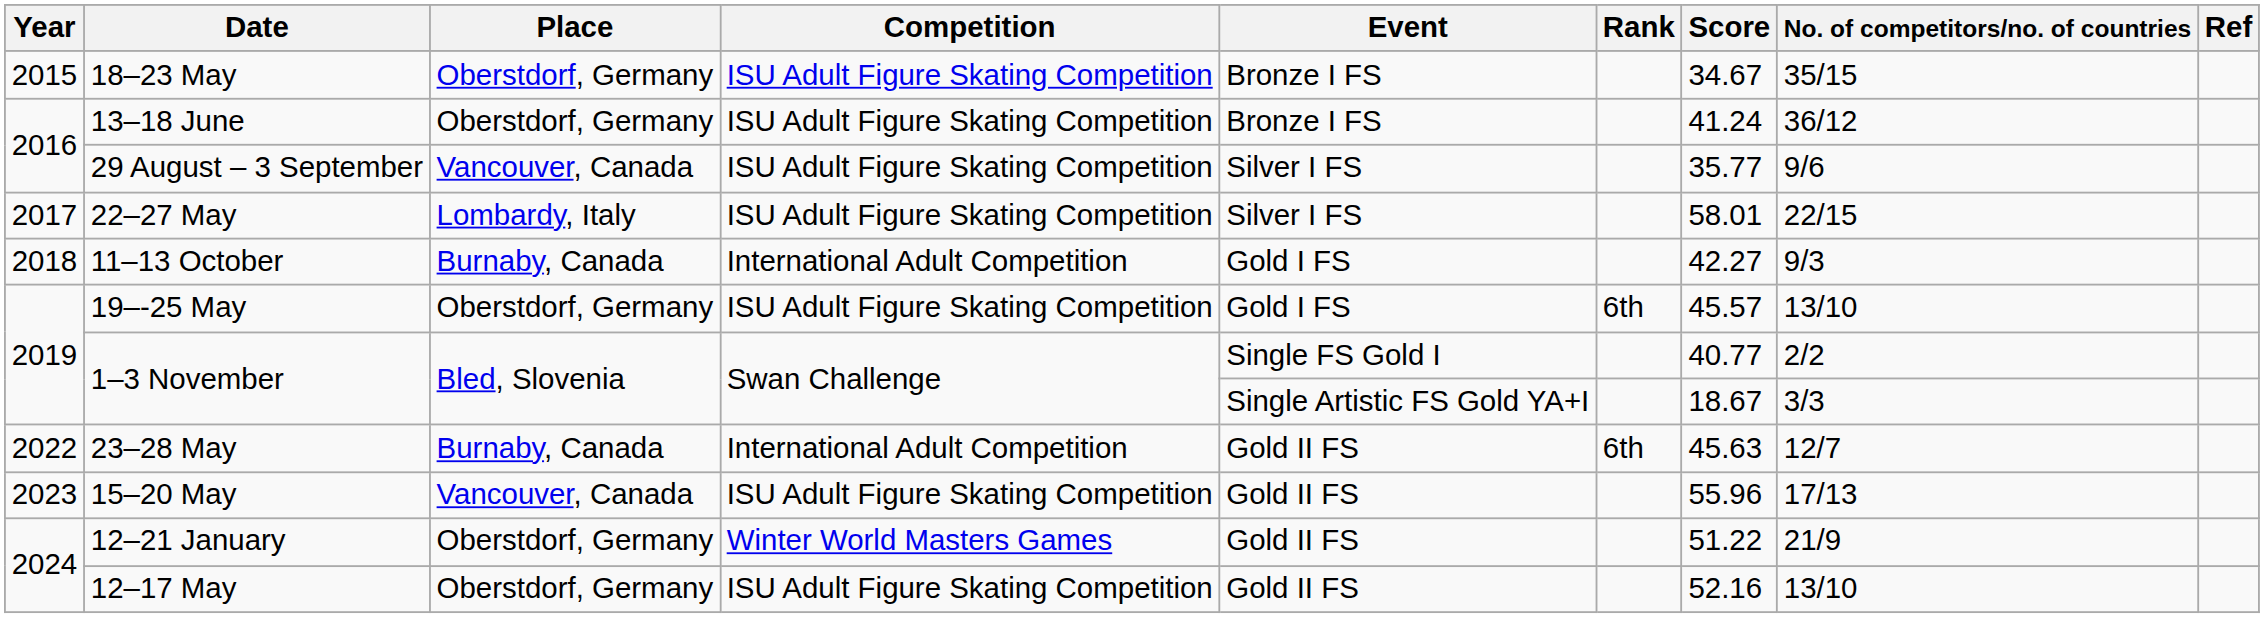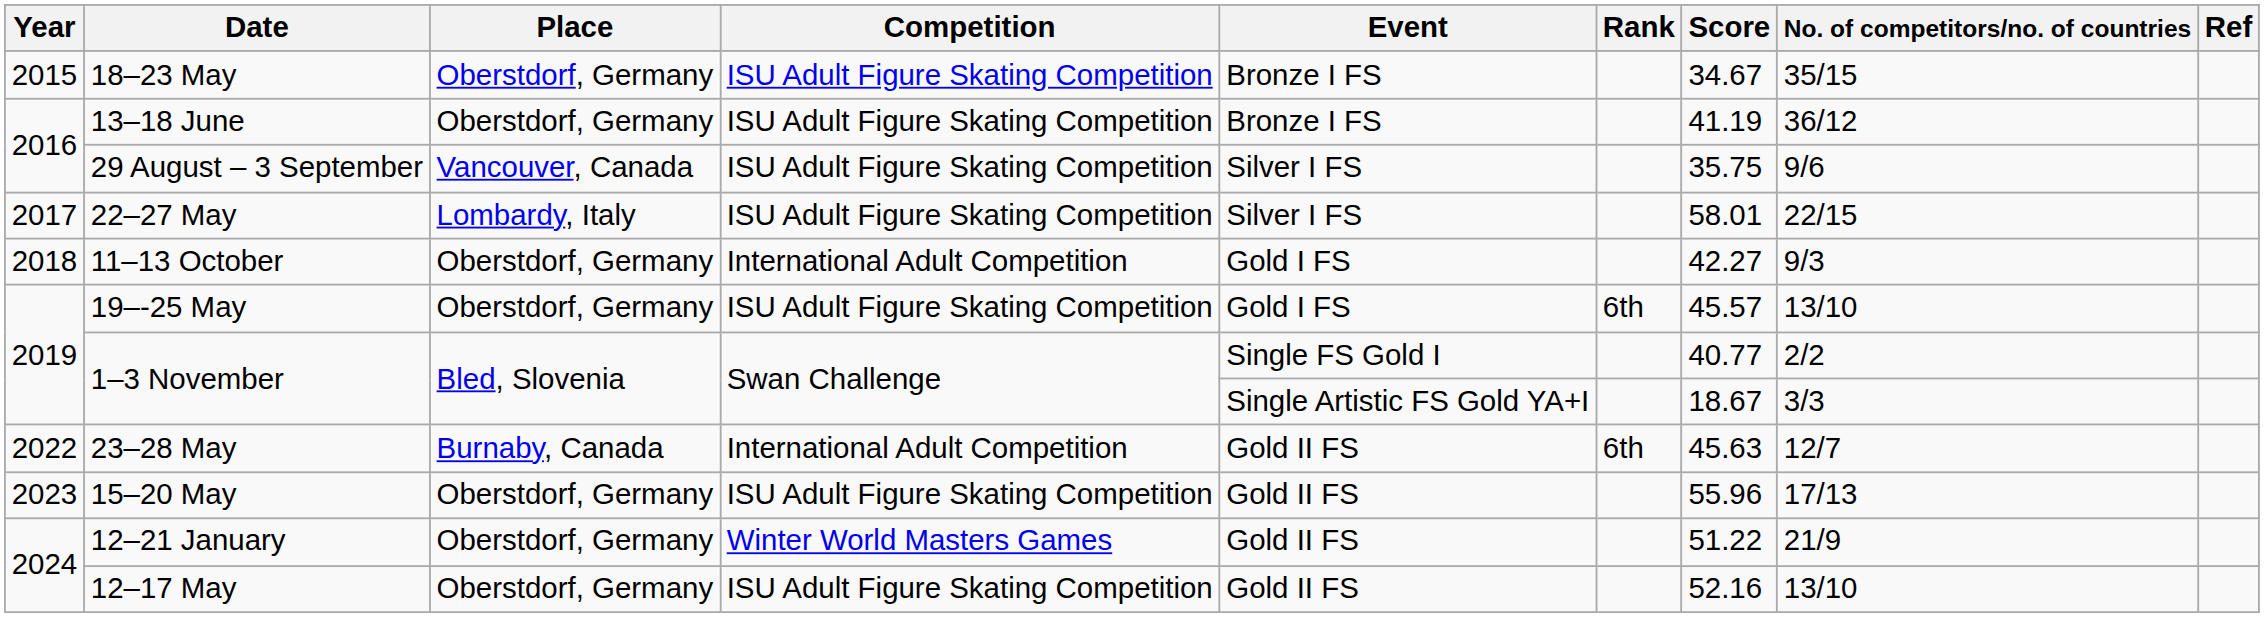 <table class=wikitable>
 <tr>
 <th>Year</th>
 <th>Date</th>
 <th>Place</th>
 <th>Competition</th>
 <th>Event</th>
 <th>Rank</th>
 <th>Score</th>
 <th><small>No. of competitors/no. of countries</small></th>
 <th>Ref</th>
 </tr>
 <tr>
 <td>2015</td>
 <td>18–23 May</td>
 <td><a href='#'>Oberstdorf</a>, Germany</td>
 <td><a href='#'>ISU Adult Figure Skating Competition</a></td>
 <td>Bronze I FS</td>
 <td></td>
 <td>34.67</td>
 <td>35/15</td>
 <td></td>
 </tr>
 <tr>
 <td rowspan=2>2016</td>
 <td>13–18 June</td>
 <td>Oberstdorf, Germany</td>
 <td>ISU Adult Figure Skating Competition</td>
 <td>Bronze I FS</td>
 <td></td>
-<td>41.24</td>
+<td>41.19</td>
 <td>36/12</td>
 <td></td>
 </tr>
 <tr>
 <td>29 August – 3 September</td>
 <td><a href='#'>Vancouver</a>, Canada</td>
 <td>ISU Adult Figure Skating Competition</td>
 <td>Silver I FS</td>
 <td></td>
-<td>35.77</td>
+<td>35.75</td>
 <td>9/6</td>
 <td></td>
 </tr>
 <tr>
 <td>2017</td>
 <td>22–27 May</td>
 <td><a href='#'>Lombardy</a>, Italy</td>
 <td>ISU Adult Figure Skating Competition</td>
 <td>Silver I FS</td>
 <td></td>
 <td>58.01</td>
 <td>22/15</td>
 <td></td>
 </tr>
 <tr>
 <td>2018</td>
 <td>11–13 October</td>
-<td><a href='#'>Burnaby</a>, Canada</td>
+<td>Oberstdorf, Germany</td>
 <td>International Adult Competition</td>
 <td>Gold I FS</td>
 <td></td>
 <td>42.27</td>
 <td>9/3</td>
 <td></td>
 </tr>
 <tr>
 <td rowspan=3>2019</td>
 <td>19–-25 May</td>
 <td>Oberstdorf, Germany</td>
 <td>ISU Adult Figure Skating Competition</td>
 <td>Gold I FS</td>
 <td>6th</td>
 <td>45.57</td>
 <td>13/10</td>
 <td></td>
 </tr>
 <tr>
 <td rowspan=2>1–3 November</td>
 <td rowspan=2><a href='#'>Bled</a>, Slovenia</td>
 <td rowspan=2>Swan Challenge</td>
 <td>Single FS Gold I</td>
 <td></td>
 <td>40.77</td>
 <td>2/2</td>
 <td></td>
 </tr>
 <tr>
 <td>Single Artistic FS Gold YA+I</td>
 <td></td>
 <td>18.67</td>
 <td>3/3</td>
 <td></td>
 </tr>
 <tr>
 <td>2022</td>
 <td>23–28 May</td>
 <td><a href='#'>Burnaby</a>, Canada</td>
 <td>International Adult Competition</td>
 <td>Gold II FS</td>
 <td>6th</td>
 <td>45.63</td>
 <td>12/7</td>
 <td></td>
 </tr>
 <tr>
 <td>2023</td>
 <td>15–20 May</td>
-<td><a href='#'>Vancouver</a>, Canada</td>
+<td>Oberstdorf, Germany</td>
 <td>ISU Adult Figure Skating Competition</td>
 <td>Gold II FS</td>
 <td></td>
 <td>55.96</td>
 <td>17/13</td>
 <td></td>
 </tr>
 <tr>
 <td rowspan=2>2024</td>
 <td>12–21 January</td>
 <td>Oberstdorf, Germany</td>
 <td><a href='#'>Winter World Masters Games</a></td>
 <td>Gold II FS</td>
 <td></td>
 <td>51.22</td>
 <td>21/9</td>
 <td></td>
 </tr>
 <tr>
 <td>12–17 May</td>
 <td>Oberstdorf, Germany</td>
 <td>ISU Adult Figure Skating Competition</td>
 <td>Gold II FS</td>
 <td></td>
 <td>52.16</td>
 <td>13/10</td>
 <td></td>
 </tr>
 </table>
